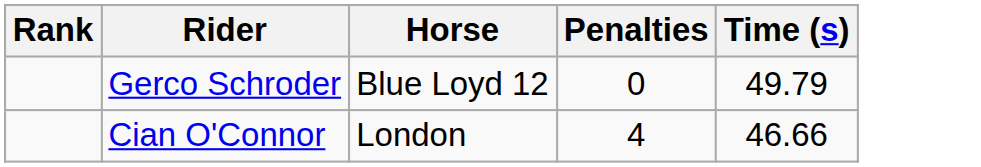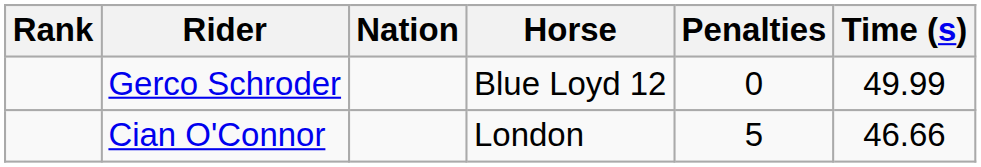 <table class="wikitable sortable" style="text-align:center">
 <tr>
 <th>Rank</th>
 <th>Rider</th>
+<th>Nation</th>
 <th>Horse</th>
 <th>Penalties</th>
 <th>Time (<a href='#'>s</a>)</th>
 </tr>
 <tr>
 <td></td>
 <td align=left><a href='#'>Gerco Schroder</a></td>
+<td align=left></td>
 <td align=left>Blue Loyd 12</td>
 <td>0</td>
-<td>49.79</td>
+<td>49.99</td>
 </tr>
 <tr>
 <td></td>
 <td align=left><a href='#'>Cian O'Connor</a></td>
+<td align=left></td>
 <td align=left>London</td>
-<td>4</td>
+<td>5</td>
 <td>46.66</td>
 </tr>
 </table>
